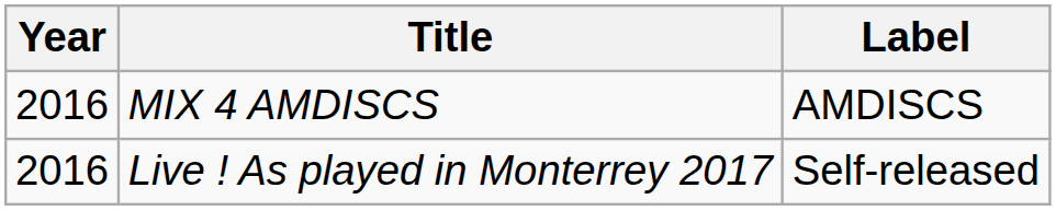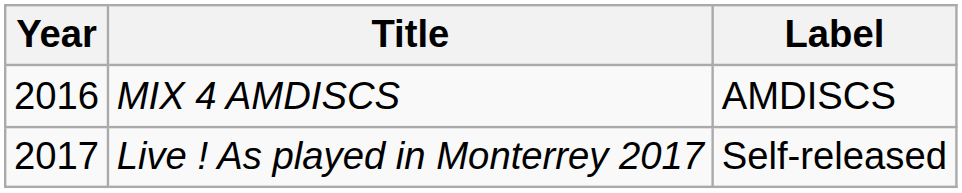 <table class="wikitable">
 <tr>
 <th>Year</th>
 <th>Title</th>
 <th>Label</th>
 </tr>
 <tr>
 <td>2016</td>
 <td><em>MIX 4 AMDISCS</em></td>
 <td>AMDISCS</td>
 </tr>
 <tr>
-<td>2016</td>
+<td>2017</td>
 <td><em>Live ! As played in Monterrey 2017</em></td>
 <td>Self-released</td>
 </tr>
 </table>
